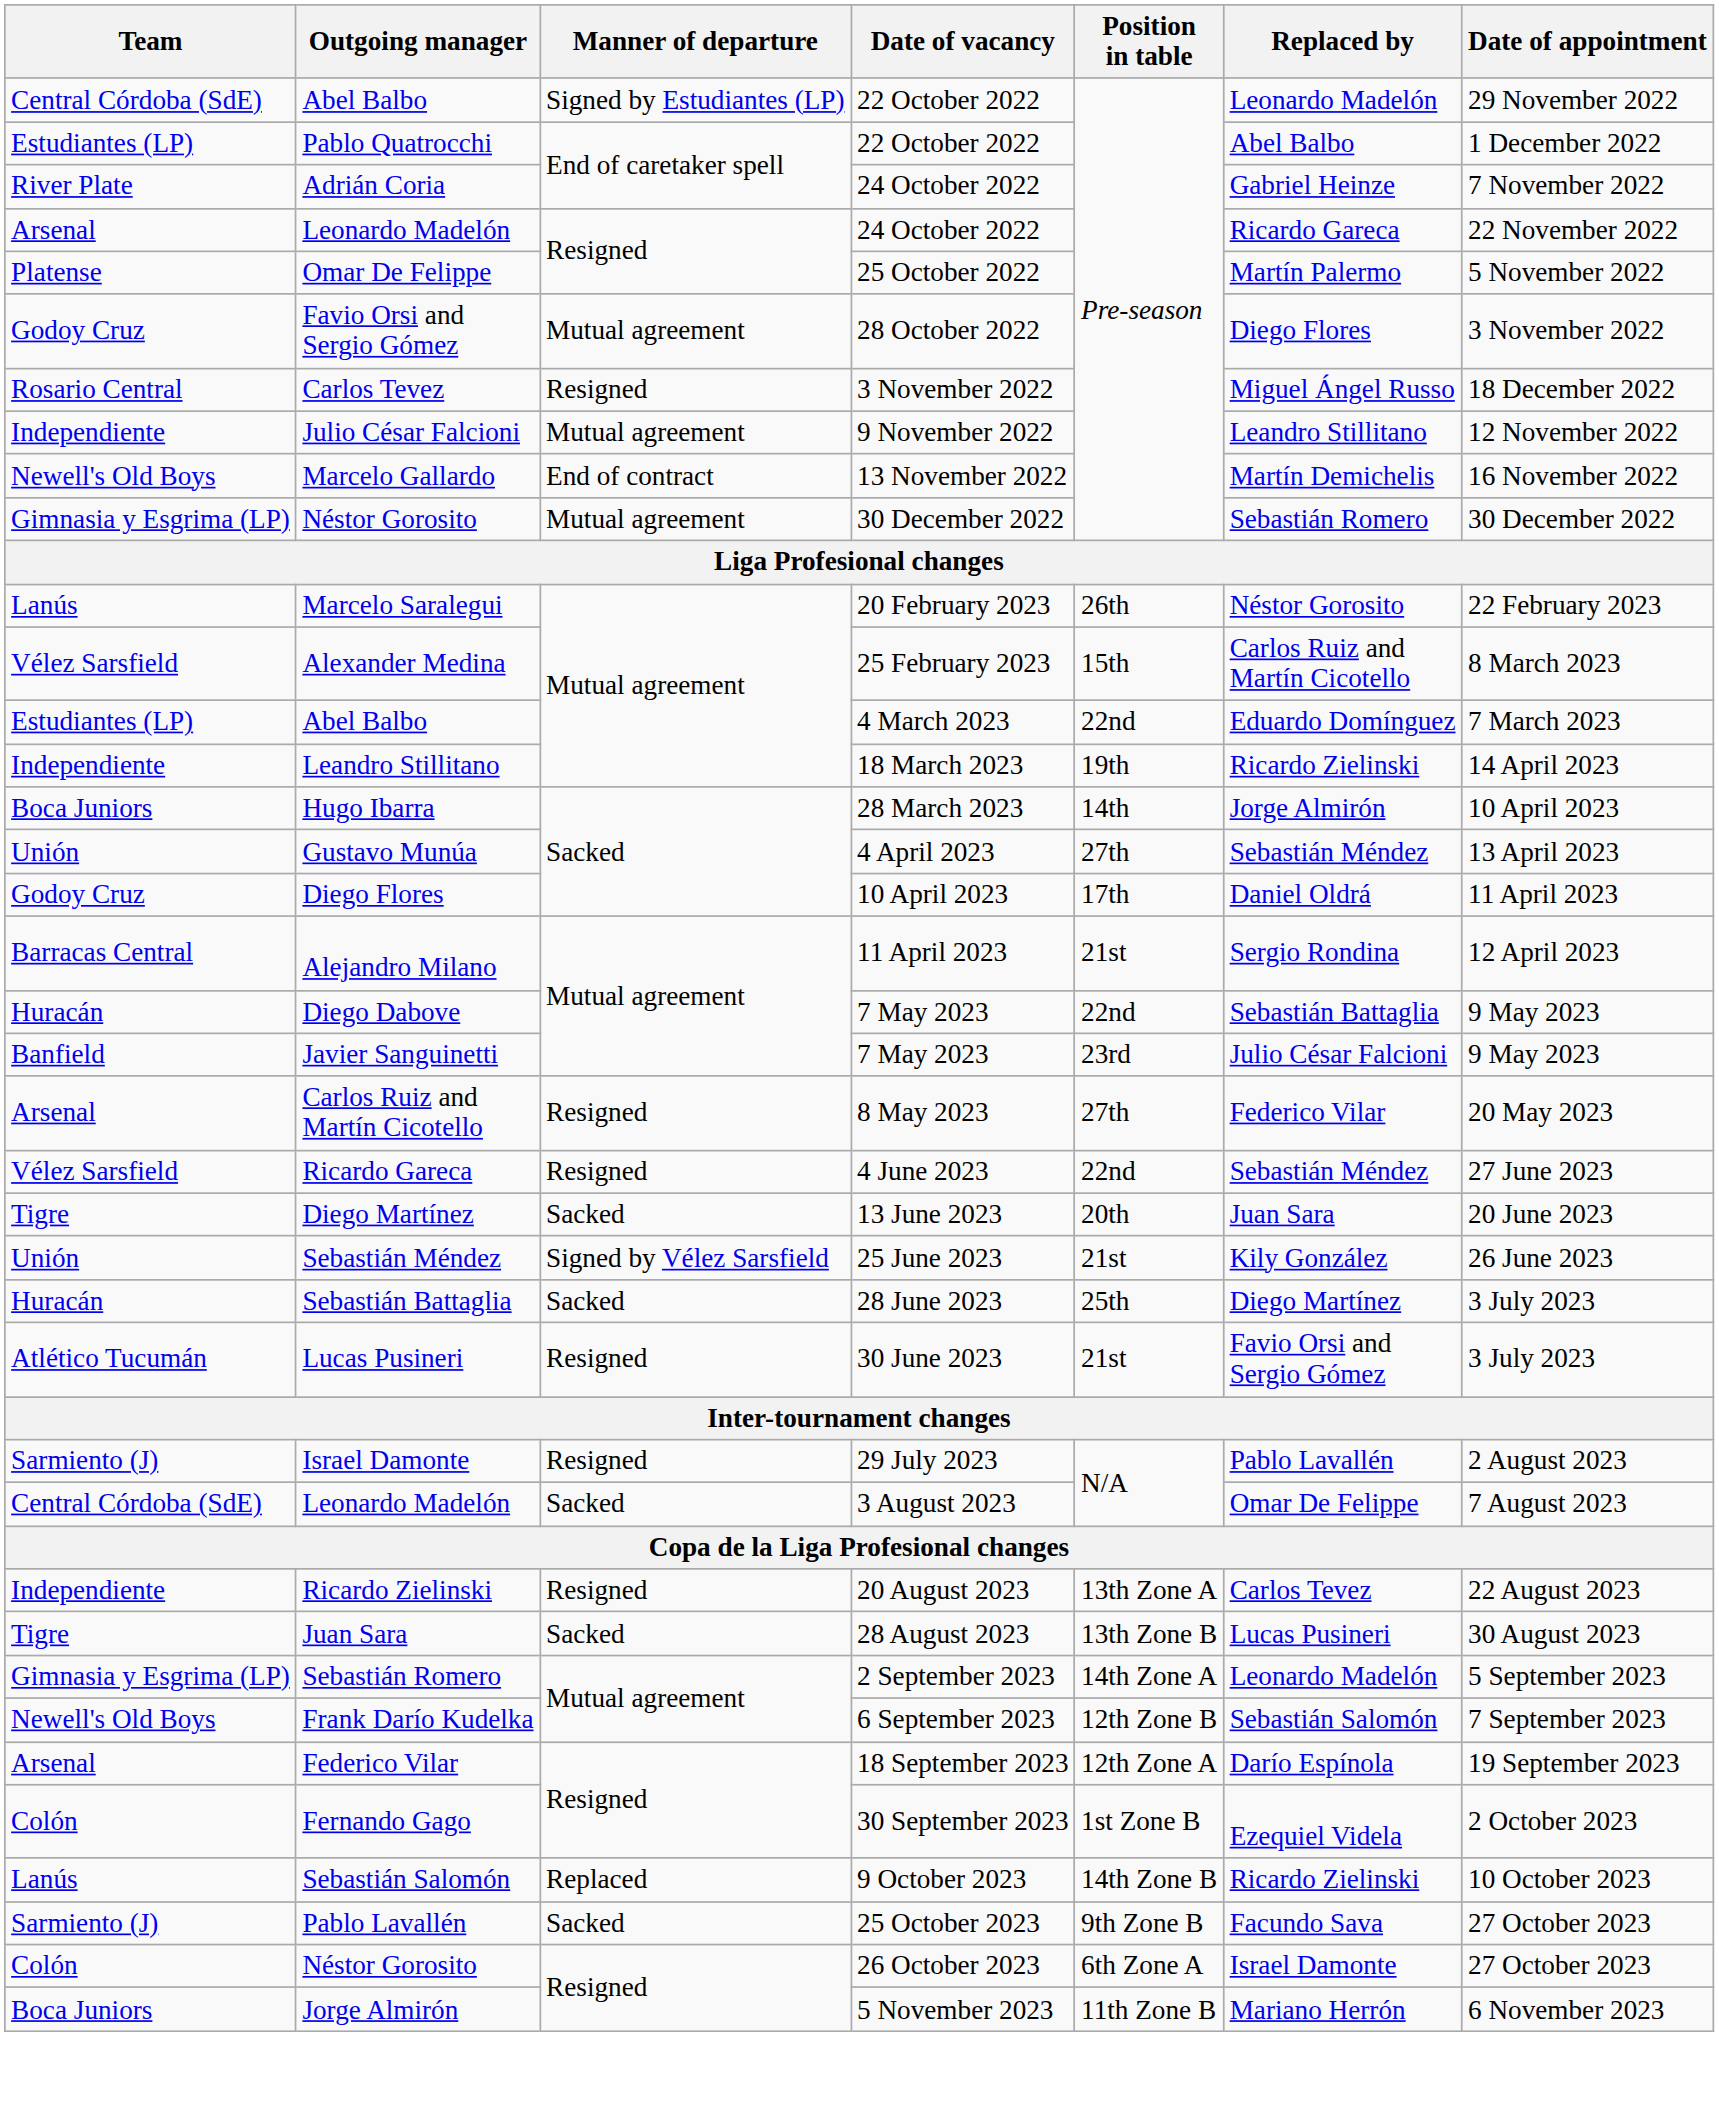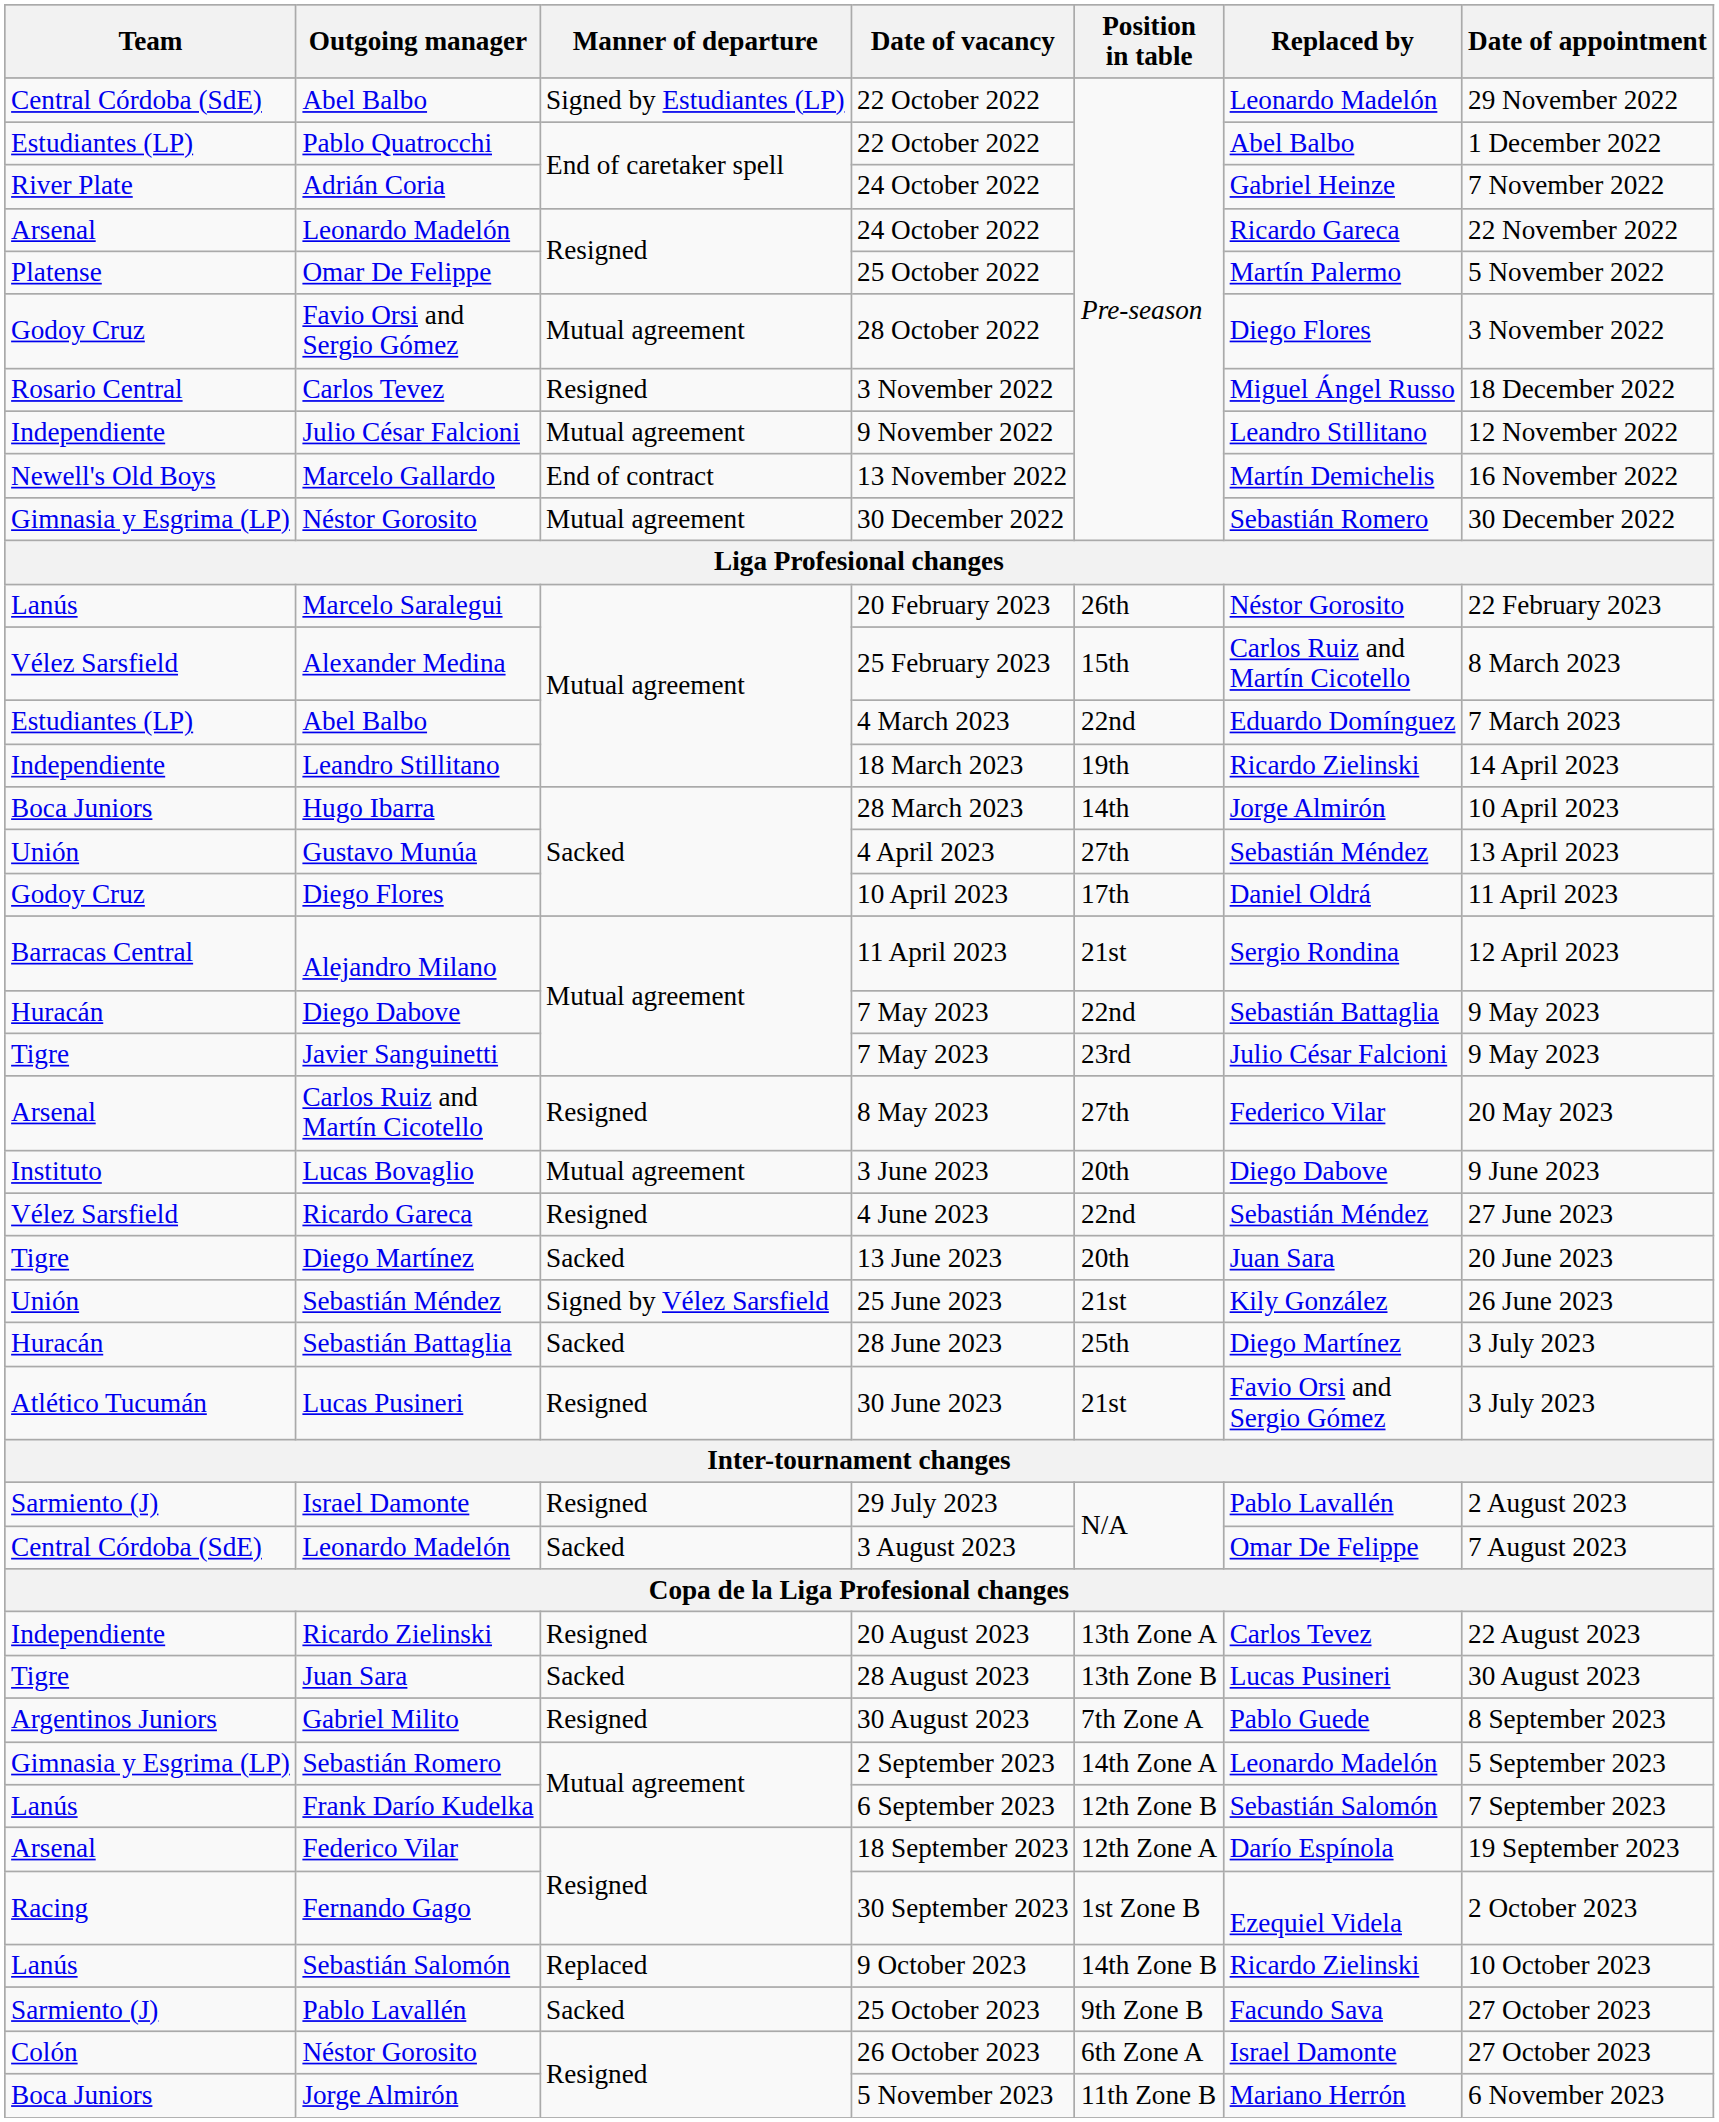 <table class="wikitable" border="1">
 <tr>
 <th>Team</th>
 <th>Outgoing manager</th>
 <th>Manner of departure</th>
 <th>Date of vacancy</th>
 <th>Position<br>in table</th>
 <th>Replaced by</th>
 <th>Date of appointment</th>
 </tr>
 <tr>
 <td><a href='#'>Central Córdoba (SdE)</a></td>
 <td> <a href='#'>Abel Balbo</a></td>
 <td>Signed by <a href='#'>Estudiantes (LP)</a></td>
 <td>22 October 2022</td>
 <td rowspan=10><em>Pre-season</em></td>
 <td> <a href='#'>Leonardo Madelón</a></td>
 <td>29 November 2022</td>
 </tr>
 <tr>
 <td><a href='#'>Estudiantes (LP)</a></td>
 <td> <a href='#'>Pablo Quatrocchi</a></td>
 <td rowspan=2>End of caretaker spell</td>
 <td>22 October 2022</td>
 <td> <a href='#'>Abel Balbo</a></td>
 <td>1 December 2022</td>
 </tr>
 <tr>
 <td><a href='#'>River Plate</a></td>
 <td> <a href='#'>Adrián Coria</a></td>
 <td>24 October 2022</td>
 <td> <a href='#'>Gabriel Heinze</a></td>
 <td>7 November 2022</td>
 </tr>
 <tr>
 <td><a href='#'>Arsenal</a></td>
 <td> <a href='#'>Leonardo Madelón</a></td>
 <td rowspan=2>Resigned</td>
 <td>24 October 2022</td>
 <td> <a href='#'>Ricardo Gareca</a> </td>
 <td>22 November 2022</td>
 </tr>
 <tr>
 <td><a href='#'>Platense</a></td>
 <td> <a href='#'>Omar De Felippe</a></td>
 <td>25 October 2022</td>
 <td> <a href='#'>Martín Palermo</a></td>
 <td>5 November 2022</td>
 </tr>
 <tr>
 <td><a href='#'>Godoy Cruz</a></td>
 <td> <a href='#'>Favio Orsi</a> and<br> <a href='#'>Sergio Gómez</a></td>
 <td>Mutual agreement</td>
 <td>28 October 2022</td>
 <td> <a href='#'>Diego Flores</a></td>
 <td>3 November 2022</td>
 </tr>
 <tr>
 <td><a href='#'>Rosario Central</a></td>
 <td> <a href='#'>Carlos Tevez</a></td>
 <td>Resigned</td>
 <td>3 November 2022</td>
 <td> <a href='#'>Miguel Ángel Russo</a></td>
 <td>18 December 2022</td>
 </tr>
 <tr>
 <td><a href='#'>Independiente</a></td>
 <td> <a href='#'>Julio César Falcioni</a></td>
 <td>Mutual agreement</td>
 <td>9 November 2022</td>
 <td> <a href='#'>Leandro Stillitano</a></td>
 <td>12 November 2022</td>
 </tr>
 <tr>
 <td><a href='#'>Newell's Old Boys</a></td>
 <td> <a href='#'>Marcelo Gallardo</a></td>
 <td>End of contract</td>
 <td>13 November 2022</td>
 <td> <a href='#'>Martín Demichelis</a></td>
 <td>16 November 2022</td>
 </tr>
 <tr>
 <td><a href='#'>Gimnasia y Esgrima (LP)</a></td>
 <td> <a href='#'>Néstor Gorosito</a></td>
 <td>Mutual agreement</td>
 <td>30 December 2022</td>
 <td> <a href='#'>Sebastián Romero</a></td>
 <td>30 December 2022</td>
 </tr>
 <tr>
 <th colspan=7>Liga Profesional changes</th>
 </tr>
 <tr>
 <td><a href='#'>Lanús</a></td>
 <td> <a href='#'>Marcelo Saralegui</a></td>
 <td rowspan=4>Mutual agreement</td>
 <td>20 February 2023</td>
 <td>26th</td>
 <td> <a href='#'>Néstor Gorosito</a></td>
 <td>22 February 2023</td>
 </tr>
 <tr>
 <td><a href='#'>Vélez Sarsfield</a></td>
 <td> <a href='#'>Alexander Medina</a></td>
 <td>25 February 2023</td>
 <td>15th</td>
 <td> <a href='#'>Carlos Ruiz</a> and<br> <a href='#'>Martín Cicotello</a> </td>
 <td>8 March 2023</td>
 </tr>
 <tr>
 <td><a href='#'>Estudiantes (LP)</a></td>
 <td> <a href='#'>Abel Balbo</a></td>
 <td>4 March 2023</td>
 <td>22nd</td>
 <td> <a href='#'>Eduardo Domínguez</a></td>
 <td>7 March 2023</td>
 </tr>
 <tr>
 <td><a href='#'>Independiente</a></td>
 <td> <a href='#'>Leandro Stillitano</a></td>
 <td>18 March 2023</td>
 <td>19th</td>
 <td> <a href='#'>Ricardo Zielinski</a> </td>
 <td>14 April 2023</td>
 </tr>
 <tr>
 <td><a href='#'>Boca Juniors</a></td>
 <td> <a href='#'>Hugo Ibarra</a></td>
 <td rowspan=3>Sacked</td>
 <td>28 March 2023</td>
 <td>14th</td>
 <td> <a href='#'>Jorge Almirón</a> </td>
 <td>10 April 2023</td>
 </tr>
 <tr>
 <td><a href='#'>Unión</a></td>
 <td> <a href='#'>Gustavo Munúa</a></td>
 <td>4 April 2023</td>
 <td>27th</td>
 <td> <a href='#'>Sebastián Méndez</a> </td>
 <td>13 April 2023</td>
 </tr>
 <tr>
 <td><a href='#'>Godoy Cruz</a></td>
 <td> <a href='#'>Diego Flores</a></td>
 <td>10 April 2023</td>
 <td>17th</td>
 <td> <a href='#'>Daniel Oldrá</a> </td>
 <td>11 April 2023</td>
 </tr>
 <tr>
 <td><a href='#'>Barracas Central</a></td>
 <td><br> <a href='#'>Alejandro Milano</a></td>
 <td rowspan=3>Mutual agreement</td>
 <td>11 April 2023</td>
 <td>21st</td>
 <td> <a href='#'>Sergio Rondina</a></td>
 <td>12 April 2023</td>
 </tr>
 <tr>
 <td><a href='#'>Huracán</a></td>
 <td> <a href='#'>Diego Dabove</a></td>
 <td>7 May 2023</td>
 <td>22nd</td>
 <td> <a href='#'>Sebastián Battaglia</a></td>
 <td>9 May 2023</td>
 </tr>
 <tr>
-<td><a href='#'>Banfield</a></td>
+<td><a href='#'>Tigre</a></td>
 <td> <a href='#'>Javier Sanguinetti</a></td>
 <td>7 May 2023</td>
 <td>23rd</td>
 <td> <a href='#'>Julio César Falcioni</a></td>
 <td>9 May 2023</td>
 </tr>
 <tr>
 <td><a href='#'>Arsenal</a></td>
 <td> <a href='#'>Carlos Ruiz</a> and<br> <a href='#'>Martín Cicotello</a></td>
 <td>Resigned</td>
 <td>8 May 2023</td>
 <td>27th</td>
 <td> <a href='#'>Federico Vilar</a> </td>
 <td>20 May 2023</td>
+</tr>
+<tr>
+<td><a href='#'>Instituto</a></td>
+<td> <a href='#'>Lucas Bovaglio</a></td>
+<td>Mutual agreement</td>
+<td>3 June 2023</td>
+<td>20th</td>
+<td> <a href='#'>Diego Dabove</a> </td>
+<td>9 June 2023</td>
 </tr>
 <tr>
 <td><a href='#'>Vélez Sarsfield</a></td>
 <td> <a href='#'>Ricardo Gareca</a></td>
 <td>Resigned</td>
 <td>4 June 2023</td>
 <td>22nd</td>
 <td> <a href='#'>Sebastián Méndez</a> </td>
 <td>27 June 2023</td>
 </tr>
 <tr>
 <td><a href='#'>Tigre</a></td>
 <td> <a href='#'>Diego Martínez</a></td>
 <td>Sacked</td>
 <td>13 June 2023</td>
 <td>20th</td>
 <td> <a href='#'>Juan Sara</a></td>
 <td>20 June 2023</td>
 </tr>
 <tr>
 <td><a href='#'>Unión</a></td>
 <td> <a href='#'>Sebastián Méndez</a></td>
 <td>Signed by <a href='#'>Vélez Sarsfield</a></td>
 <td>25 June 2023</td>
 <td>21st</td>
 <td> <a href='#'>Kily González</a></td>
 <td>26 June 2023</td>
 </tr>
 <tr>
 <td><a href='#'>Huracán</a></td>
 <td> <a href='#'>Sebastián Battaglia</a></td>
 <td>Sacked</td>
 <td>28 June 2023</td>
 <td>25th</td>
 <td> <a href='#'>Diego Martínez</a> </td>
 <td>3 July 2023</td>
 </tr>
 <tr>
 <td><a href='#'>Atlético Tucumán</a></td>
 <td> <a href='#'>Lucas Pusineri</a></td>
 <td>Resigned</td>
 <td>30 June 2023</td>
 <td>21st</td>
 <td> <a href='#'>Favio Orsi</a> and<br> <a href='#'>Sergio Gómez</a></td>
 <td>3 July 2023</td>
 </tr>
 <tr>
 <th colspan=7>Inter-tournament changes</th>
 </tr>
 <tr>
 <td><a href='#'>Sarmiento (J)</a></td>
 <td> <a href='#'>Israel Damonte</a></td>
 <td>Resigned</td>
 <td>29 July 2023</td>
 <td rowspan=2>N/A</td>
 <td> <a href='#'>Pablo Lavallén</a></td>
 <td>2 August 2023</td>
 </tr>
 <tr>
 <td><a href='#'>Central Córdoba (SdE)</a></td>
 <td> <a href='#'>Leonardo Madelón</a></td>
 <td>Sacked</td>
 <td>3 August 2023</td>
 <td> <a href='#'>Omar De Felippe</a></td>
 <td>7 August 2023</td>
 </tr>
 <tr>
 <th colspan=7>Copa de la Liga Profesional changes</th>
 </tr>
 <tr>
 <td><a href='#'>Independiente</a></td>
 <td> <a href='#'>Ricardo Zielinski</a></td>
 <td>Resigned</td>
 <td>20 August 2023</td>
 <td>13th Zone A</td>
 <td> <a href='#'>Carlos Tevez</a></td>
 <td>22 August 2023</td>
 </tr>
 <tr>
 <td><a href='#'>Tigre</a></td>
 <td> <a href='#'>Juan Sara</a></td>
 <td>Sacked</td>
 <td>28 August 2023</td>
 <td>13th Zone B</td>
 <td> <a href='#'>Lucas Pusineri</a></td>
 <td>30 August 2023</td>
 </tr>
 <tr>
+<td><a href='#'>Argentinos Juniors</a></td>
+<td> <a href='#'>Gabriel Milito</a></td>
+<td>Resigned</td>
+<td>30 August 2023</td>
+<td>7th Zone A</td>
+<td> <a href='#'>Pablo Guede</a> </td>
+<td>8 September 2023</td>
+</tr>
+<tr>
 <td><a href='#'>Gimnasia y Esgrima (LP)</a></td>
 <td> <a href='#'>Sebastián Romero</a></td>
 <td rowspan=2>Mutual agreement</td>
 <td>2 September 2023</td>
 <td>14th Zone A</td>
 <td> <a href='#'>Leonardo Madelón</a></td>
 <td>5 September 2023</td>
 </tr>
 <tr>
-<td><a href='#'>Newell's Old Boys</a></td>
+<td><a href='#'>Lanús</a></td>
 <td> <a href='#'>Frank Darío Kudelka</a></td>
 <td>6 September 2023</td>
 <td>12th Zone B</td>
 <td> <a href='#'>Sebastián Salomón</a> </td>
 <td>7 September 2023</td>
 </tr>
 <tr>
 <td><a href='#'>Arsenal</a></td>
 <td> <a href='#'>Federico Vilar</a></td>
 <td rowspan=2>Resigned</td>
 <td>18 September 2023</td>
 <td>12th Zone A</td>
 <td> <a href='#'>Darío Espínola</a> </td>
 <td>19 September 2023</td>
 </tr>
 <tr>
-<td><a href='#'>Colón</a></td>
+<td><a href='#'>Racing</a></td>
 <td> <a href='#'>Fernando Gago</a></td>
 <td>30 September 2023</td>
 <td>1st Zone B</td>
 <td><br> <a href='#'>Ezequiel Videla</a> </td>
 <td>2 October 2023</td>
 </tr>
 <tr>
 <td><a href='#'>Lanús</a></td>
 <td> <a href='#'>Sebastián Salomón</a></td>
 <td>Replaced</td>
 <td>9 October 2023</td>
 <td>14th Zone B</td>
 <td> <a href='#'>Ricardo Zielinski</a></td>
 <td>10 October 2023</td>
 </tr>
 <tr>
 <td><a href='#'>Sarmiento (J)</a></td>
 <td> <a href='#'>Pablo Lavallén</a></td>
 <td>Sacked</td>
 <td>25 October 2023</td>
 <td>9th Zone B</td>
 <td> <a href='#'>Facundo Sava</a></td>
 <td>27 October 2023</td>
 </tr>
 <tr>
 <td><a href='#'>Colón</a></td>
 <td> <a href='#'>Néstor Gorosito</a></td>
 <td rowspan=2>Resigned</td>
 <td>26 October 2023</td>
 <td>6th Zone A</td>
 <td> <a href='#'>Israel Damonte</a></td>
 <td>27 October 2023</td>
 </tr>
 <tr>
 <td><a href='#'>Boca Juniors</a></td>
 <td> <a href='#'>Jorge Almirón</a></td>
 <td>5 November 2023</td>
 <td>11th Zone B</td>
 <td> <a href='#'>Mariano Herrón</a> </td>
 <td>6 November 2023</td>
 </tr>
 </table>
